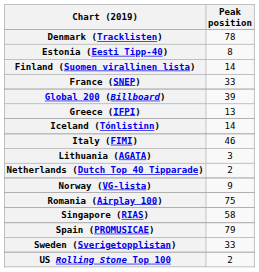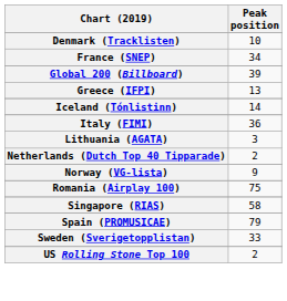 <table class="wikitable sortable plainrowheaders" style="text-align:center">
 <tr>
 <th scope="col">Chart (2019)</th>
 <th scope="col">Peak<br>position</th>
 </tr>
 <tr>
 </tr>
 <tr>
 </tr>
 <tr>
 </tr>
 <tr>
 </tr>
 <tr>
 </tr>
 <tr>
 </tr>
 <tr>
 <th scope="row">Denmark (<a href='#'>Tracklisten</a>)</th>
-<td>78</td>
-</tr>
-<tr>
-<th scope="row">Estonia (<a href='#'>Eesti Tipp-40</a>)</th>
-<td>8</td>
-</tr>
-<tr>
-<th scope="row">Finland (<a href='#'>Suomen virallinen lista</a>)</th>
-<td>14</td>
+<td>10</td>
 </tr>
 <tr>
 <th scope="row">France (<a href='#'>SNEP</a>)</th>
-<td>33</td>
+<td>34</td>
 </tr>
 <tr>
 </tr>
 <tr>
 <th scope="row"><a href='#'>Global 200</a> (<em><a href='#'>Billboard</a></em>)</th>
 <td>39</td>
 </tr>
 <tr>
 <th scope="row">Greece (<a href='#'>IFPI</a>)</th>
 <td>13</td>
 </tr>
 <tr>
 </tr>
 <tr>
 </tr>
 <tr>
 <th scope="row">Iceland (<a href='#'>Tónlistinn</a>)</th>
 <td>14</td>
 </tr>
 <tr>
 </tr>
 <tr>
 <th scope="row">Italy (<a href='#'>FIMI</a>)</th>
-<td>46</td>
+<td>36</td>
 </tr>
 <tr>
 <th scope="row">Lithuania (<a href='#'>AGATA</a>)</th>
 <td>3</td>
 </tr>
 <tr>
 <th scope="row">Netherlands (<a href='#'>Dutch Top 40 Tipparade</a>)</th>
 <td>2</td>
 </tr>
 <tr>
 </tr>
 <tr>
 </tr>
 <tr>
 <th scope="row">Norway (<a href='#'>VG-lista</a>)</th>
 <td>9</td>
 </tr>
 <tr>
 </tr>
 <tr>
 <th scope="row">Romania (<a href='#'>Airplay 100</a>)</th>
 <td>75</td>
 </tr>
 <tr>
 </tr>
 <tr>
 <th scope="row">Singapore (<a href='#'>RIAS</a>)</th>
 <td>58</td>
 </tr>
 <tr>
 </tr>
 <tr>
 <th scope="row">Spain (<a href='#'>PROMUSICAE</a>)</th>
 <td>79</td>
 </tr>
 <tr>
 <th scope="row">Sweden (<a href='#'>Sverigetopplistan</a>)</th>
 <td>33</td>
 </tr>
 <tr>
 </tr>
 <tr>
 </tr>
 <tr>
 </tr>
 <tr>
 </tr>
 <tr>
 </tr>
 <tr>
 </tr>
 <tr>
 <th scope="row">US <a href='#'><em>Rolling Stone</em> Top 100</a></th>
 <td>2</td>
 </tr>
 </table>
